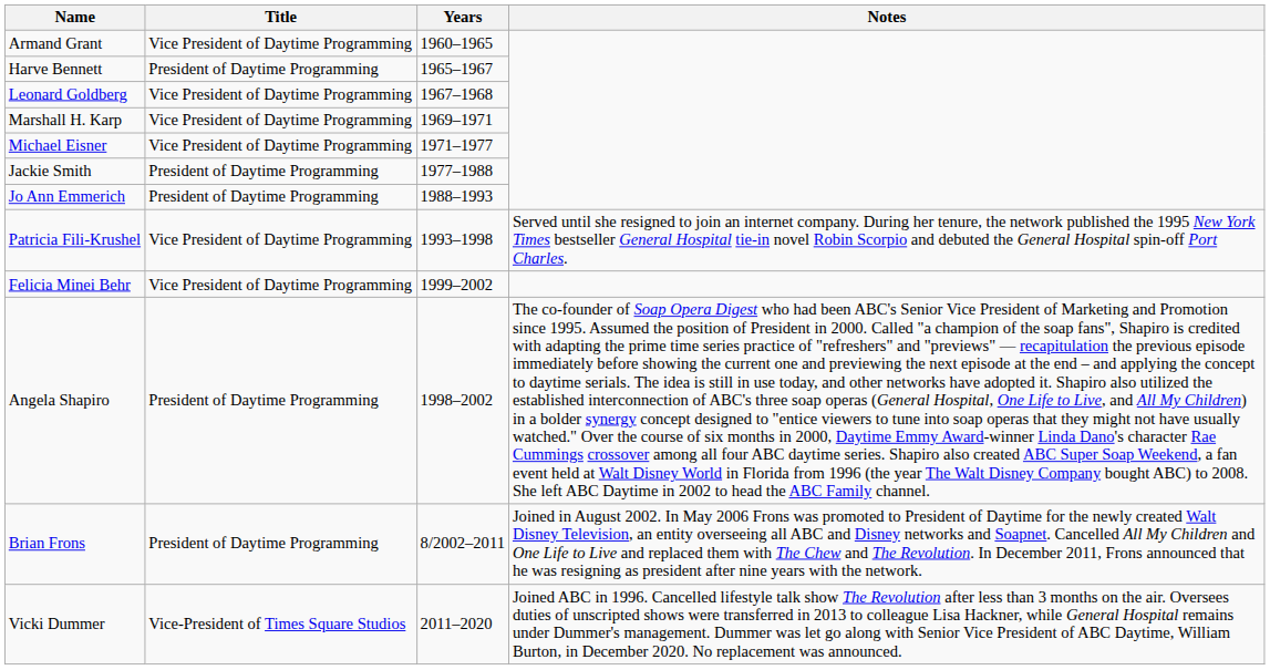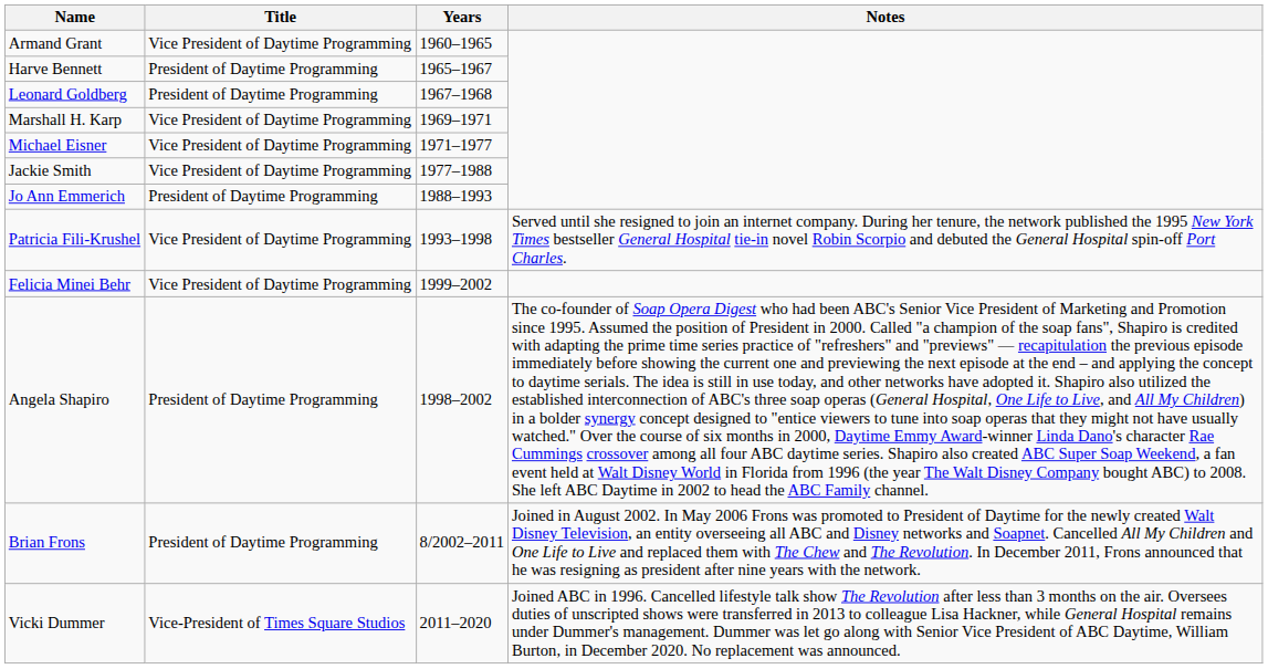 <table class="wikitable sortable plainrowheaders" width="99%">
 <tr>
 <th scope="col">Name</th>
 <th scope="col">Title</th>
 <th scope="col">Years</th>
 <th scope="col" style="width:60%;" class="unsortable">Notes</th>
 </tr>
 <tr>
 <td>Armand Grant</td>
 <td>Vice President of Daytime Programming</td>
 <td>1960–1965</td>
 </tr>
 <tr>
 <td>Harve Bennett</td>
 <td>President of Daytime Programming</td>
 <td>1965–1967</td>
 </tr>
 <tr>
 <td><a href='#'>Leonard Goldberg</a></td>
-<td>Vice President of Daytime Programming</td>
+<td>President of Daytime Programming</td>
 <td>1967–1968</td>
 </tr>
 <tr>
 <td>Marshall H. Karp</td>
 <td>Vice President of Daytime Programming</td>
 <td>1969–1971</td>
 </tr>
 <tr>
 <td><a href='#'>Michael Eisner</a></td>
 <td>Vice President of Daytime Programming</td>
 <td>1971–1977</td>
 </tr>
 <tr>
 <td>Jackie Smith</td>
-<td>President of Daytime Programming</td>
+<td>Vice President of Daytime Programming</td>
 <td>1977–1988</td>
 </tr>
 <tr>
 <td><a href='#'>Jo Ann Emmerich</a></td>
 <td>President of Daytime Programming</td>
 <td>1988–1993</td>
 </tr>
 <tr>
 <td><a href='#'>Patricia Fili-Krushel</a></td>
 <td>Vice President of Daytime Programming</td>
 <td>1993–1998</td>
 <td>Served until she resigned to join an internet company. During her tenure, the network published the 1995 <em><a href='#'>New York Times</a></em> bestseller <em><a href='#'>General Hospital</a></em> <a href='#'>tie-in</a> novel <a href='#'>Robin Scorpio</a> and debuted the <em>General Hospital</em> spin-off <em><a href='#'>Port Charles</a></em>.</td>
 </tr>
 <tr>
 <td><a href='#'>Felicia Minei Behr</a></td>
 <td>Vice President of Daytime Programming</td>
 <td>1999–2002</td>
 <td></td>
 </tr>
 <tr>
 <td>Angela Shapiro</td>
 <td>President of Daytime Programming</td>
 <td>1998–2002</td>
 <td>The co-founder of <em><a href='#'>Soap Opera Digest</a></em> who had been ABC's Senior Vice President of Marketing and Promotion since 1995. Assumed the position of President in 2000. Called "a champion of the soap fans", Shapiro is credited with adapting the prime time series practice of "refreshers" and "previews" — <a href='#'>recapitulation</a> the previous episode immediately before showing the current one and previewing the next episode at the end – and applying the concept to daytime serials. The idea is still in use today, and other networks have adopted it. Shapiro also utilized the established interconnection of ABC's three soap operas (<em>General Hospital</em>, <em><a href='#'>One Life to Live</a></em>, and <em><a href='#'>All My Children</a></em>) in a bolder <a href='#'>synergy</a> concept designed to "entice viewers to tune into soap operas that they might not have usually watched." Over the course of six months in 2000, <a href='#'>Daytime Emmy Award</a>-winner <a href='#'>Linda Dano</a>'s character <a href='#'>Rae Cummings</a> <a href='#'>crossover</a> among all four ABC daytime series. Shapiro also created <a href='#'>ABC Super Soap Weekend</a>, a fan event held at <a href='#'>Walt Disney World</a> in Florida from 1996 (the year <a href='#'>The Walt Disney Company</a> bought ABC) to 2008. She left ABC Daytime in 2002 to head the <a href='#'>ABC Family</a> channel.</td>
 </tr>
 <tr>
 <td><a href='#'>Brian Frons</a></td>
 <td>President of Daytime Programming</td>
 <td>8/2002–2011</td>
 <td>Joined in August 2002. In May 2006 Frons was promoted to President of Daytime for the newly created <a href='#'>Walt Disney Television</a>, an entity overseeing all ABC and <a href='#'>Disney</a> networks and <a href='#'>Soapnet</a>. Cancelled <em>All My Children</em> and <em>One Life to Live</em> and replaced them with <em><a href='#'>The Chew</a></em> and  <em><a href='#'>The Revolution</a></em>. In December 2011, Frons announced that he was resigning as president after nine years with the network.</td>
 </tr>
 <tr>
 <td>Vicki Dummer</td>
 <td>Vice-President of <a href='#'>Times Square Studios</a></td>
 <td>2011–2020</td>
 <td>Joined ABC in 1996. Cancelled lifestyle talk show  <em><a href='#'>The Revolution</a></em> after less than 3 months on the air. Oversees duties of unscripted shows were transferred in 2013 to colleague Lisa Hackner, while <em>General Hospital</em> remains under Dummer's management. Dummer was let go along with Senior Vice President of ABC Daytime, William Burton, in December 2020. No replacement was announced.</td>
 </tr>
 </table>
